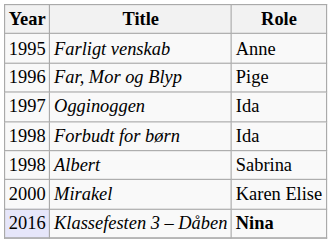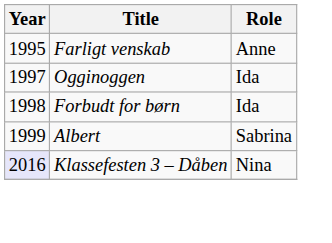 <table class="wikitable">
 <tr>
 <th>Year</th>
 <th>Title</th>
 <th>Role</th>
 </tr>
 <tr>
 <td>1995</td>
 <td><em>Farligt venskab</em></td>
 <td>Anne</td>
 </tr>
 <tr>
-<td>1996</td>
-<td><em>Far, Mor og Blyp</em></td>
-<td>Pige</td>
-</tr>
-<tr>
 <td>1997</td>
 <td><em>Ogginoggen</em></td>
 <td>Ida</td>
 </tr>
 <tr>
 <td>1998</td>
 <td><em>Forbudt for børn</em></td>
 <td>Ida</td>
 </tr>
 <tr>
-<td>1998</td>
+<td>1999</td>
 <td><em>Albert</em></td>
 <td>Sabrina</td>
 </tr>
 <tr>
-<td>2000</td>
-<td><em>Mirakel</em></td>
-<td>Karen Elise</td>
-</tr>
-<tr>
 <td style="background: lavender;">2016</td>
 <td><em>Klassefesten 3 – Dåben</em></td>
-<td><strong>Nina</strong></td>
+<td>Nina</td>
 </tr>
 <tr>
 </tr>
 </table>
